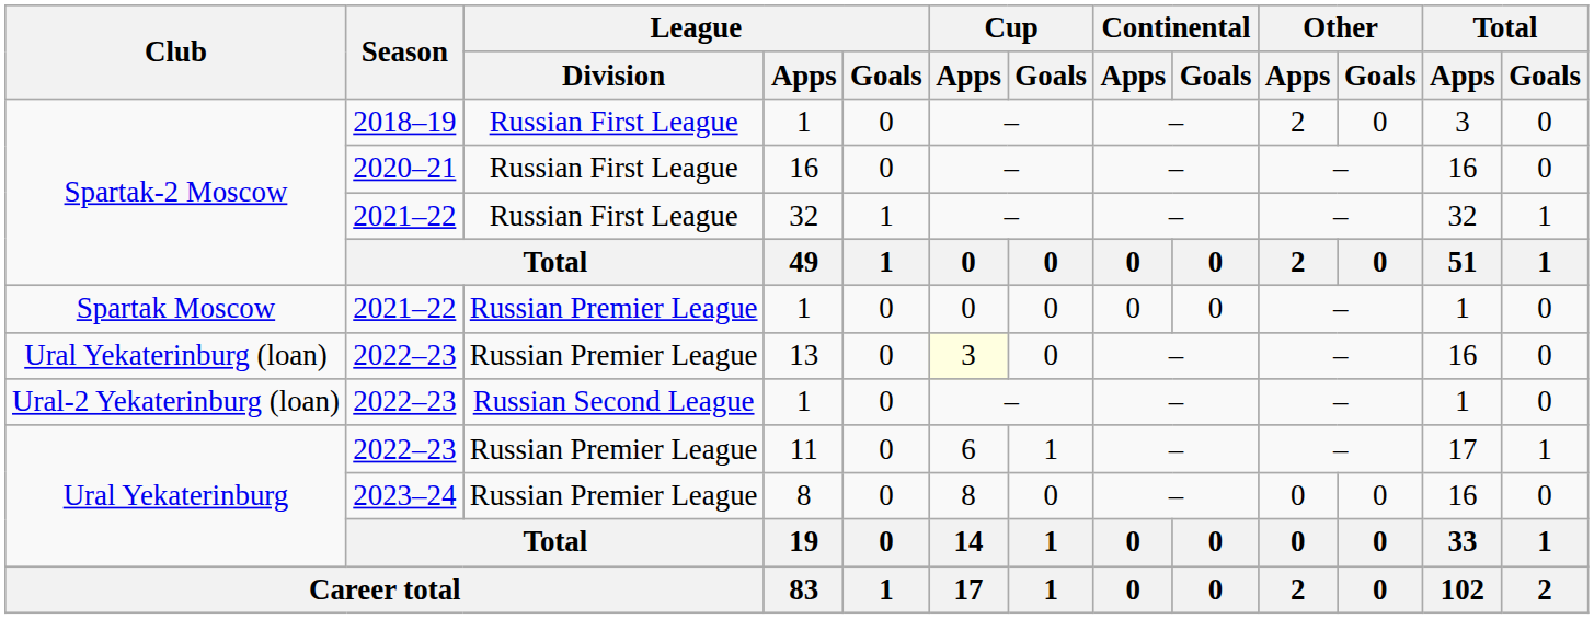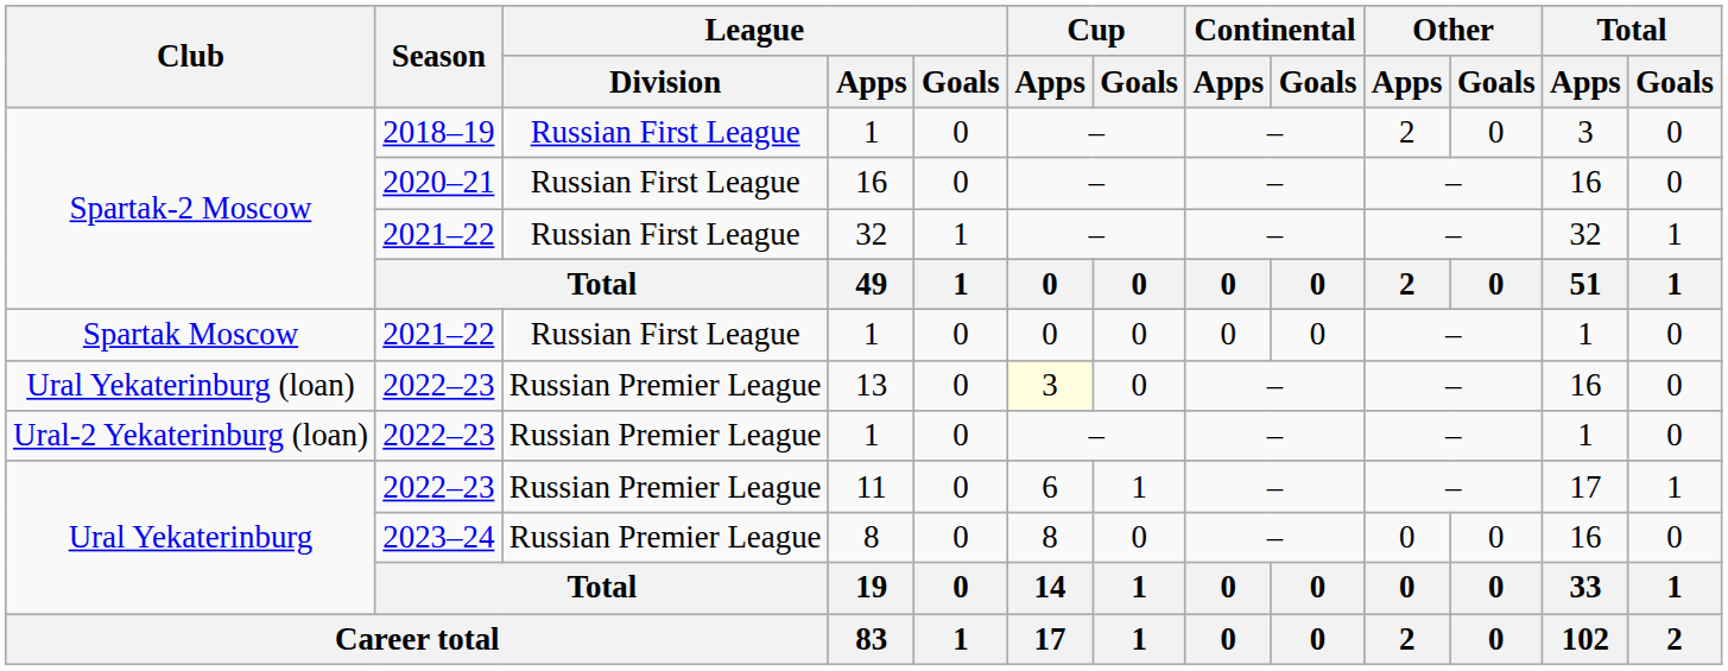 <table class="wikitable" style="text-align: center;">
 <tr>
 <th rowspan=2>Club</th>
 <th rowspan=2>Season</th>
 <th colspan=3>League</th>
 <th colspan=2>Cup</th>
 <th colspan=2>Continental</th>
 <th colspan=2>Other</th>
 <th colspan=2>Total</th>
 </tr>
 <tr>
 <th>Division</th>
 <th>Apps</th>
 <th>Goals</th>
 <th>Apps</th>
 <th>Goals</th>
 <th>Apps</th>
 <th>Goals</th>
 <th>Apps</th>
 <th>Goals</th>
 <th>Apps</th>
 <th>Goals</th>
 </tr>
 <tr>
 <td rowspan="4"><a href='#'>Spartak-2 Moscow</a></td>
 <td><a href='#'>2018–19</a></td>
 <td><a href='#'>Russian First League</a></td>
 <td>1</td>
 <td>0</td>
 <td colspan=2>–</td>
 <td colspan=2>–</td>
 <td>2</td>
 <td>0</td>
 <td>3</td>
 <td>0</td>
 </tr>
 <tr>
 <td><a href='#'>2020–21</a></td>
 <td>Russian First League</td>
 <td>16</td>
 <td>0</td>
 <td colspan=2>–</td>
 <td colspan=2>–</td>
 <td colspan=2>–</td>
 <td>16</td>
 <td>0</td>
 </tr>
 <tr>
 <td><a href='#'>2021–22</a></td>
 <td>Russian First League</td>
 <td>32</td>
 <td>1</td>
 <td colspan=2>–</td>
 <td colspan=2>–</td>
 <td colspan=2>–</td>
 <td>32</td>
 <td>1</td>
 </tr>
 <tr>
 <th colspan=2>Total</th>
 <th>49</th>
 <th>1</th>
 <th>0</th>
 <th>0</th>
 <th>0</th>
 <th>0</th>
 <th>2</th>
 <th>0</th>
 <th>51</th>
 <th>1</th>
 </tr>
 <tr>
 <td><a href='#'>Spartak Moscow</a></td>
 <td><a href='#'>2021–22</a></td>
-<td><a href='#'>Russian Premier League</a></td>
+<td>Russian First League</td>
 <td>1</td>
 <td>0</td>
 <td>0</td>
 <td>0</td>
 <td>0</td>
 <td>0</td>
 <td colspan=2>–</td>
 <td>1</td>
 <td>0</td>
 </tr>
 <tr>
 <td><a href='#'>Ural Yekaterinburg</a> (loan)</td>
 <td><a href='#'>2022–23</a></td>
 <td>Russian Premier League</td>
 <td>13</td>
 <td>0</td>
 <td style="background: lightyellow;">3</td>
 <td>0</td>
 <td colspan=2>–</td>
 <td colspan=2>–</td>
 <td>16</td>
 <td>0</td>
 </tr>
 <tr>
 <td><a href='#'>Ural-2 Yekaterinburg</a> (loan)</td>
 <td><a href='#'>2022–23</a></td>
-<td><a href='#'>Russian Second League</a></td>
+<td>Russian Premier League</td>
 <td>1</td>
 <td>0</td>
 <td colspan=2>–</td>
 <td colspan=2>–</td>
 <td colspan=2>–</td>
 <td>1</td>
 <td>0</td>
 </tr>
 <tr>
 <td rowspan="3"><a href='#'>Ural Yekaterinburg</a></td>
 <td><a href='#'>2022–23</a></td>
 <td>Russian Premier League</td>
 <td>11</td>
 <td>0</td>
 <td>6</td>
 <td>1</td>
 <td colspan=2>–</td>
 <td colspan=2>–</td>
 <td>17</td>
 <td>1</td>
 </tr>
 <tr>
 <td><a href='#'>2023–24</a></td>
 <td>Russian Premier League</td>
 <td>8</td>
 <td>0</td>
 <td>8</td>
 <td>0</td>
 <td colspan=2>–</td>
 <td>0</td>
 <td>0</td>
 <td>16</td>
 <td>0</td>
 </tr>
 <tr>
 <th colspan=2>Total</th>
 <th>19</th>
 <th>0</th>
 <th>14</th>
 <th>1</th>
 <th>0</th>
 <th>0</th>
 <th>0</th>
 <th>0</th>
 <th>33</th>
 <th>1</th>
 </tr>
 <tr>
 <th colspan=3>Career total</th>
 <th>83</th>
 <th>1</th>
 <th>17</th>
 <th>1</th>
 <th>0</th>
 <th>0</th>
 <th>2</th>
 <th>0</th>
 <th>102</th>
 <th>2</th>
 </tr>
 </table>
